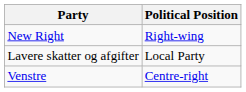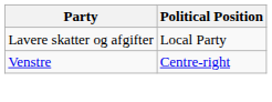 <table class="wikitable mw-collapsible mw-collapsed">
 <tr>
 <th>Party</th>
 <th>Political Position</th>
-</tr>
-<tr>
-<td><a href='#'>New Right</a></td>
-<td><a href='#'>Right-wing</a></td>
 </tr>
 <tr>
 <td>Lavere skatter og afgifter</td>
 <td>Local Party</td>
 </tr>
 <tr>
 <td><a href='#'>Venstre</a></td>
 <td><a href='#'>Centre-right</a></td>
 </tr>
 </table>
